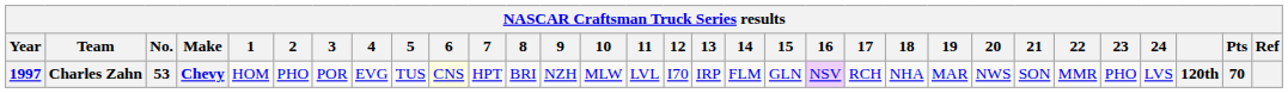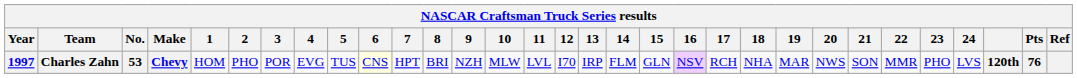 <table class="wikitable" style="text-align:center; font-size:75%">
 <tr>
 <th colspan=31><a href='#'>NASCAR Craftsman Truck Series</a> results</th>
 </tr>
 <tr>
 <th>Year</th>
 <th>Team</th>
 <th>No.</th>
 <th>Make</th>
 <th>1</th>
 <th>2</th>
 <th>3</th>
 <th>4</th>
 <th>5</th>
 <th>6</th>
 <th>7</th>
 <th>8</th>
 <th>9</th>
 <th>10</th>
 <th>11</th>
 <th>12</th>
 <th>13</th>
 <th>14</th>
 <th>15</th>
 <th>16</th>
 <th>17</th>
 <th>18</th>
 <th>19</th>
 <th>20</th>
 <th>21</th>
 <th>22</th>
 <th>23</th>
 <th>24</th>
 <th></th>
 <th>Pts</th>
 <th>Ref</th>
 </tr>
 <tr>
 <th><a href='#'>1997</a></th>
 <th nowrap>Charles Zahn</th>
 <th>53</th>
 <th><a href='#'>Chevy</a></th>
 <td><a href='#'>HOM</a></td>
 <td><a href='#'>PHO</a></td>
 <td><a href='#'>POR</a></td>
 <td><a href='#'>EVG</a></td>
 <td><a href='#'>TUS</a></td>
 <td style="background: lightyellow;"><a href='#'>CNS</a></td>
 <td><a href='#'>HPT</a></td>
 <td><a href='#'>BRI</a></td>
 <td><a href='#'>NZH</a></td>
 <td><a href='#'>MLW</a></td>
 <td><a href='#'>LVL</a></td>
 <td><a href='#'>I70</a></td>
 <td><a href='#'>IRP</a></td>
 <td><a href='#'>FLM</a></td>
 <td><a href='#'>GLN</a></td>
 <td style="background:#EFCFFF;"><a href='#'>NSV</a><br></td>
 <td><a href='#'>RCH</a></td>
 <td><a href='#'>NHA</a></td>
 <td><a href='#'>MAR</a></td>
 <td><a href='#'>NWS</a></td>
 <td><a href='#'>SON</a></td>
 <td><a href='#'>MMR</a></td>
 <td><a href='#'>PHO</a></td>
 <td><a href='#'>LVS</a></td>
 <th>120th</th>
-<th>70</th>
+<th>76</th>
 <th></th>
 </tr>
 </table>
